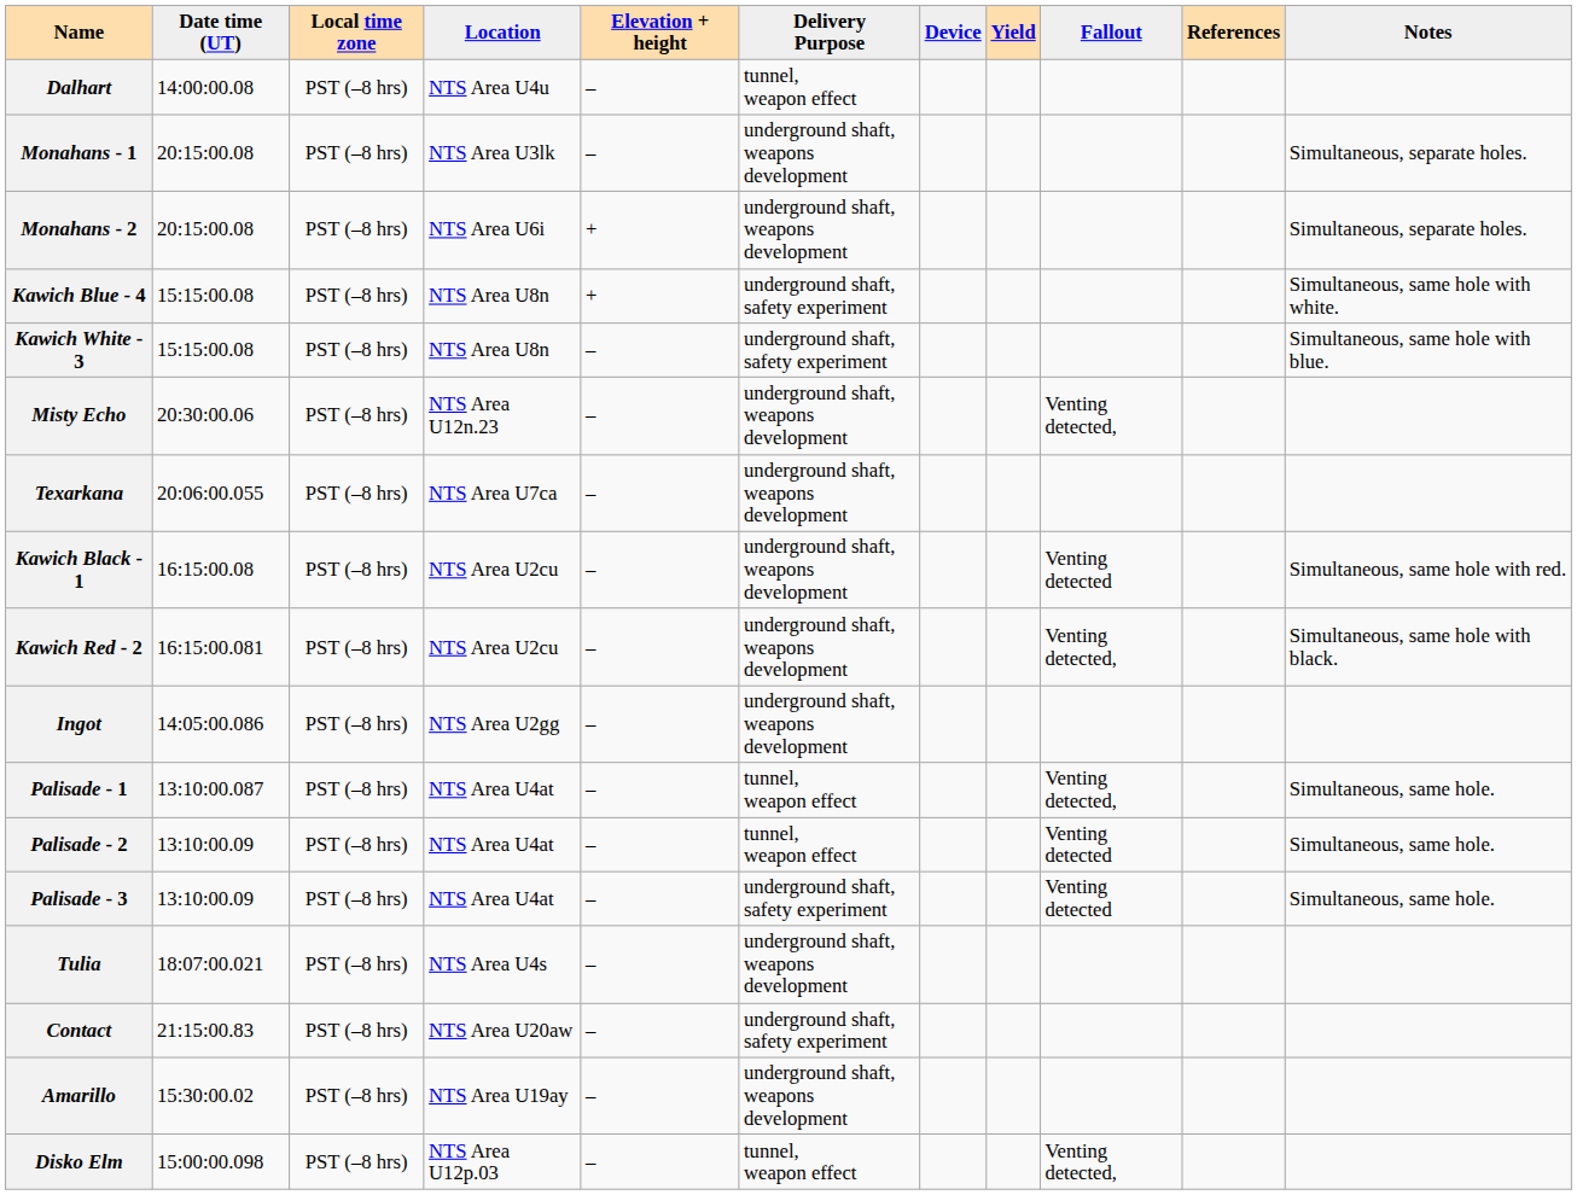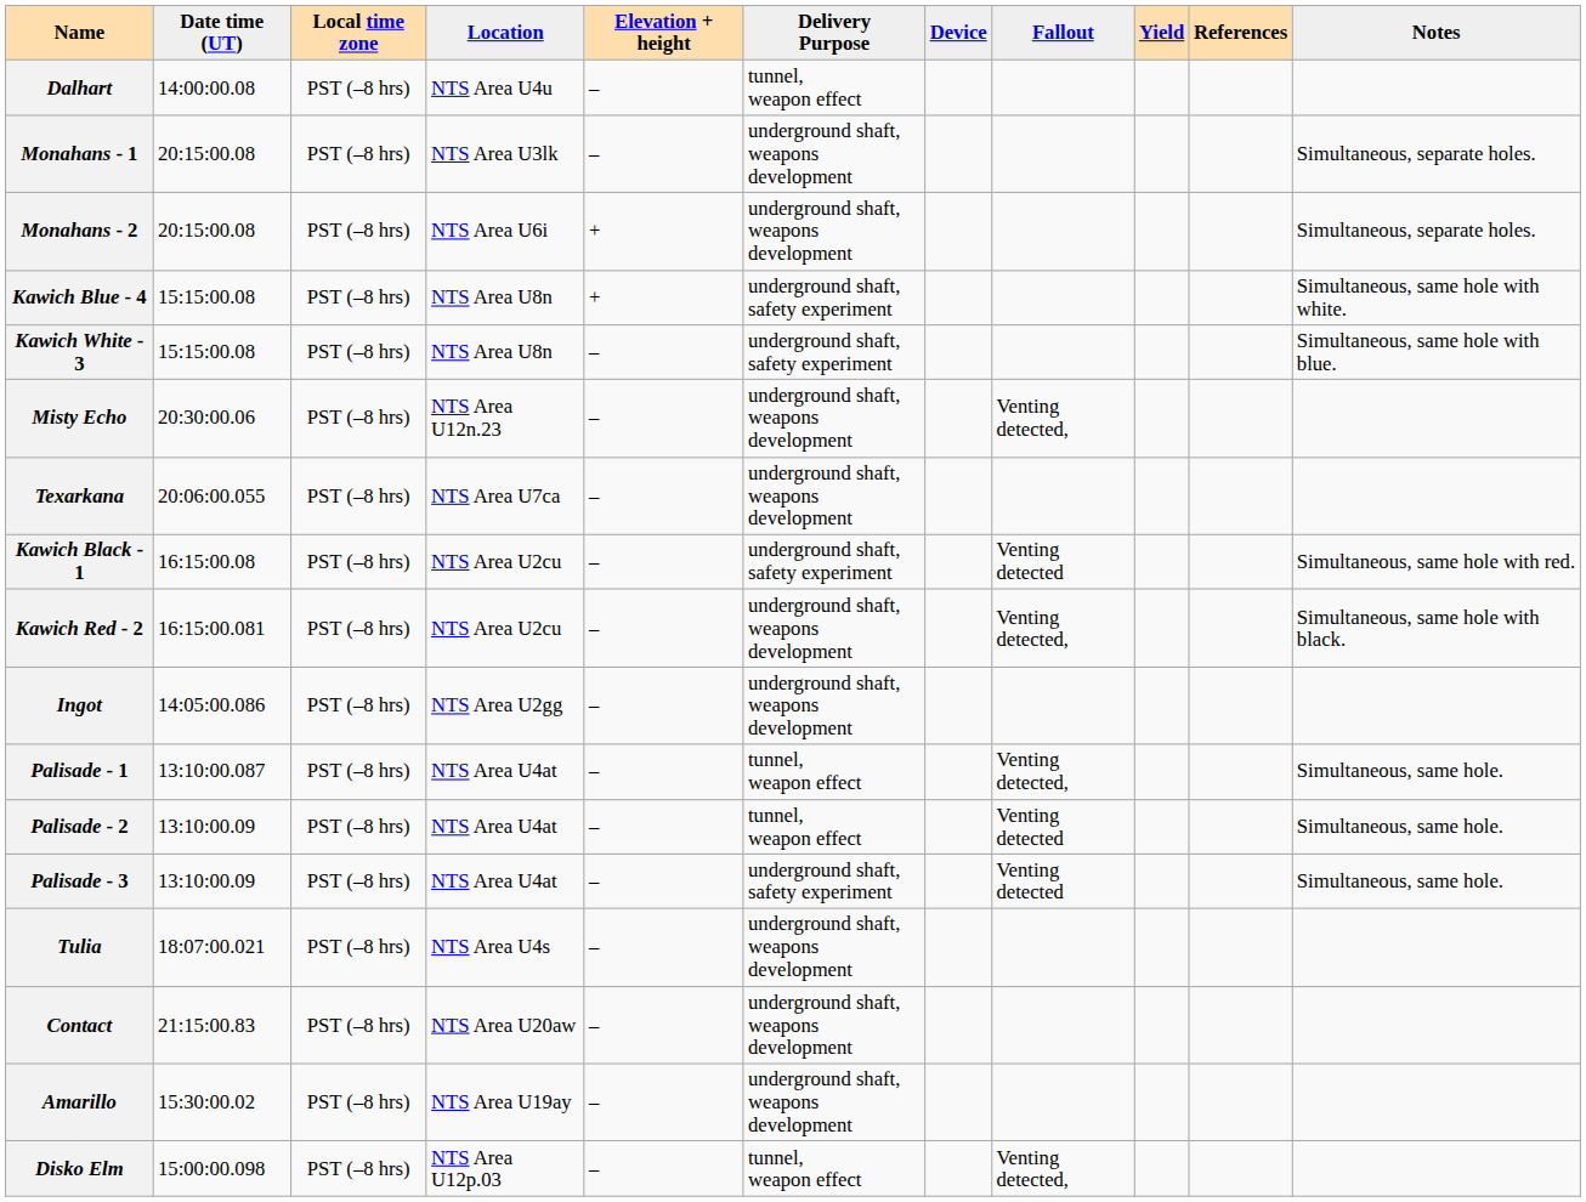 <table class="wikitable sortable">
 <tr>
 <th style="background:#ffdead;">Name </th>
 <th style="background:#efefef;">Date time (<a href='#'>UT</a>)</th>
 <th style="background:#ffdead;">Local <a href='#'>time zone</a></th>
 <th style="background:#efefef;"><a href='#'>Location</a></th>
 <th style="background:#ffdead;"><a href='#'>Elevation</a> + height </th>
 <th style="background:#efefef;">Delivery <br>Purpose </th>
 <th style="background:#efefef;"><a href='#'>Device</a></th>
+<th style="background:#efefef;" class="unsortable"><a href='#'>Fallout</a></th>
 <th style="background:#ffdead;"><a href='#'>Yield</a></th>
-<th style="background:#efefef;" class="unsortable"><a href='#'>Fallout</a></th>
 <th style="background:#ffdead;" class="unsortable">References</th>
 <th style="background:#efefef;" class="unsortable">Notes</th>
 </tr>
 <tr>
 <th><em>Dalhart</em></th>
 <td> 14:00:00.08</td>
 <td style="text-align:center;">PST (–8 hrs)<br></td>
 <td><a href='#'>NTS</a> Area U4u </td>
 <td> – </td>
 <td>tunnel,<br>weapon effect</td>
 <td></td>
+<td></td>
 <td style="text-align:center;"></td>
-<td></td>
 <td></td>
 <td></td>
 </tr>
 <tr>
 <th><em>Monahans</em> - 1</th>
 <td> 20:15:00.08</td>
 <td style="text-align:center;">PST (–8 hrs)<br></td>
 <td><a href='#'>NTS</a> Area U3lk </td>
 <td> – </td>
 <td>underground shaft,<br>weapons development</td>
 <td></td>
+<td></td>
 <td style="text-align:center;"></td>
-<td></td>
 <td></td>
 <td>Simultaneous, separate holes.</td>
 </tr>
 <tr>
 <th><em>Monahans</em> - 2</th>
 <td> 20:15:00.08</td>
 <td style="text-align:center;">PST (–8 hrs)<br></td>
 <td><a href='#'>NTS</a> Area U6i </td>
 <td> +</td>
 <td>underground shaft,<br>weapons development</td>
 <td></td>
+<td></td>
 <td style="text-align:center;"></td>
-<td></td>
 <td></td>
 <td>Simultaneous, separate holes.</td>
 </tr>
 <tr>
 <th><em>Kawich Blue</em> - 4</th>
 <td> 15:15:00.08</td>
 <td style="text-align:center;">PST (–8 hrs)<br></td>
 <td><a href='#'>NTS</a> Area U8n </td>
 <td> +</td>
 <td>underground shaft,<br>safety experiment</td>
 <td></td>
+<td></td>
 <td style="text-align:center;"></td>
-<td></td>
 <td></td>
 <td>Simultaneous, same hole with white.</td>
 </tr>
 <tr>
 <th><em>Kawich White</em> - 3</th>
 <td> 15:15:00.08</td>
 <td style="text-align:center;">PST (–8 hrs)<br></td>
 <td><a href='#'>NTS</a> Area U8n </td>
 <td> – </td>
 <td>underground shaft,<br>safety experiment</td>
 <td></td>
+<td></td>
 <td style="text-align:center;"></td>
-<td></td>
 <td></td>
 <td>Simultaneous, same hole with blue.</td>
 </tr>
 <tr>
 <th><em>Misty Echo</em></th>
 <td> 20:30:00.06</td>
 <td style="text-align:center;">PST (–8 hrs)<br></td>
 <td><a href='#'>NTS</a> Area U12n.23 </td>
 <td> – </td>
 <td>underground shaft,<br>weapons development</td>
 <td></td>
+<td>Venting detected, </td>
 <td style="text-align:center;"></td>
-<td>Venting detected, </td>
 <td></td>
 <td></td>
 </tr>
 <tr>
 <th><em>Texarkana</em></th>
 <td> 20:06:00.055</td>
 <td style="text-align:center;">PST (–8 hrs)<br></td>
 <td><a href='#'>NTS</a> Area U7ca </td>
 <td> – </td>
 <td>underground shaft,<br>weapons development</td>
 <td></td>
+<td></td>
 <td style="text-align:center;"></td>
-<td></td>
 <td></td>
 <td></td>
 </tr>
 <tr>
 <th><em>Kawich Black</em> - 1</th>
 <td> 16:15:00.08</td>
 <td style="text-align:center;">PST (–8 hrs)<br></td>
 <td><a href='#'>NTS</a> Area U2cu </td>
 <td> – </td>
-<td>underground shaft,<br>weapons development</td>
+<td>underground shaft,<br>safety experiment</td>
 <td></td>
+<td>Venting detected</td>
 <td style="text-align:center;"></td>
-<td>Venting detected</td>
 <td></td>
 <td>Simultaneous, same hole with red.</td>
 </tr>
 <tr>
 <th><em>Kawich Red</em> - 2</th>
 <td> 16:15:00.081</td>
 <td style="text-align:center;">PST (–8 hrs)<br></td>
 <td><a href='#'>NTS</a> Area U2cu </td>
 <td> – </td>
 <td>underground shaft,<br>weapons development</td>
 <td></td>
+<td>Venting detected, </td>
 <td style="text-align:center;"></td>
-<td>Venting detected, </td>
 <td></td>
 <td>Simultaneous, same hole with black.</td>
 </tr>
 <tr>
 <th><em>Ingot</em></th>
 <td> 14:05:00.086</td>
 <td style="text-align:center;">PST (–8 hrs)<br></td>
 <td><a href='#'>NTS</a> Area U2gg </td>
 <td> – </td>
 <td>underground shaft,<br>weapons development</td>
 <td></td>
+<td></td>
 <td style="text-align:center;"></td>
-<td></td>
 <td></td>
 <td></td>
 </tr>
 <tr>
 <th><em>Palisade</em> - 1</th>
 <td> 13:10:00.087</td>
 <td style="text-align:center;">PST (–8 hrs)<br></td>
 <td><a href='#'>NTS</a> Area U4at </td>
 <td> – </td>
 <td>tunnel,<br>weapon effect</td>
 <td></td>
+<td>Venting detected, </td>
 <td style="text-align:center;"></td>
-<td>Venting detected, </td>
 <td></td>
 <td>Simultaneous, same hole.</td>
 </tr>
 <tr>
 <th><em>Palisade</em> - 2</th>
 <td> 13:10:00.09</td>
 <td style="text-align:center;">PST (–8 hrs)<br></td>
 <td><a href='#'>NTS</a> Area U4at </td>
 <td> – </td>
 <td>tunnel,<br>weapon effect</td>
 <td></td>
+<td>Venting detected</td>
 <td style="text-align:center;"></td>
-<td>Venting detected</td>
 <td></td>
 <td>Simultaneous, same hole.</td>
 </tr>
 <tr>
 <th><em>Palisade</em> - 3</th>
 <td> 13:10:00.09</td>
 <td style="text-align:center;">PST (–8 hrs)<br></td>
 <td><a href='#'>NTS</a> Area U4at </td>
 <td> – </td>
 <td>underground shaft,<br>safety experiment</td>
 <td></td>
+<td>Venting detected</td>
 <td style="text-align:center;"></td>
-<td>Venting detected</td>
 <td></td>
 <td>Simultaneous, same hole.</td>
 </tr>
 <tr>
 <th><em>Tulia</em></th>
 <td> 18:07:00.021</td>
 <td style="text-align:center;">PST (–8 hrs)<br></td>
 <td><a href='#'>NTS</a> Area U4s </td>
 <td> – </td>
 <td>underground shaft,<br>weapons development</td>
 <td></td>
+<td></td>
 <td style="text-align:center;"></td>
-<td></td>
 <td></td>
 <td></td>
 </tr>
 <tr>
 <th><em>Contact</em></th>
 <td> 21:15:00.83</td>
 <td style="text-align:center;">PST (–8 hrs)<br></td>
 <td><a href='#'>NTS</a> Area U20aw </td>
 <td> – </td>
-<td>underground shaft,<br>safety experiment</td>
+<td>underground shaft,<br>weapons development</td>
+<td></td>
 <td></td>
 <td style="text-align:center;"></td>
-<td></td>
 <td></td>
 <td></td>
 </tr>
 <tr>
 <th><em>Amarillo</em></th>
 <td> 15:30:00.02</td>
 <td style="text-align:center;">PST (–8 hrs)<br></td>
 <td><a href='#'>NTS</a> Area U19ay </td>
 <td> – </td>
 <td>underground shaft,<br>weapons development</td>
 <td></td>
+<td></td>
 <td style="text-align:center;"></td>
-<td></td>
 <td></td>
 <td></td>
 </tr>
 <tr>
 <th><em>Disko Elm</em></th>
 <td> 15:00:00.098</td>
 <td style="text-align:center;">PST (–8 hrs)<br></td>
 <td><a href='#'>NTS</a> Area U12p.03 </td>
 <td> – </td>
 <td>tunnel,<br>weapon effect</td>
 <td></td>
+<td>Venting detected, </td>
 <td style="text-align:center;"></td>
-<td>Venting detected, </td>
 <td></td>
 <td></td>
 </tr>
 </table>
